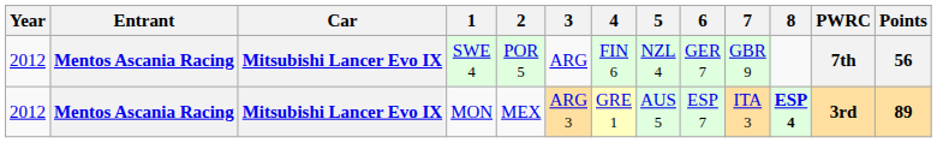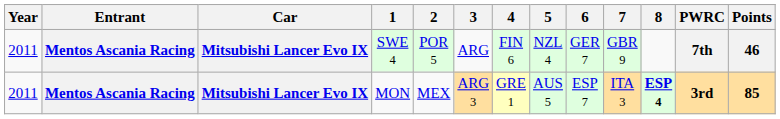 <table class="wikitable" border="1" style="text-align:center; font-size:90%;">
 <tr>
 <th>Year</th>
 <th>Entrant</th>
 <th>Car</th>
 <th>1</th>
 <th>2</th>
 <th>3</th>
 <th>4</th>
 <th>5</th>
 <th>6</th>
 <th>7</th>
 <th>8</th>
 <th>PWRC</th>
 <th>Points</th>
 </tr>
 <tr>
-<td><a href='#'>2012</a></td>
+<td><a href='#'>2011</a></td>
 <th><a href='#'>Mentos Ascania Racing</a></th>
 <th><a href='#'>Mitsubishi Lancer Evo IX</a></th>
 <td style="background:#DFFFDF;"><a href='#'>SWE</a><br><small>4</small></td>
 <td style="background:#DFFFDF;"><a href='#'>POR</a><br><small>5</small></td>
 <td><a href='#'>ARG</a></td>
 <td style="background:#DFFFDF;"><a href='#'>FIN</a><br><small>6</small></td>
 <td style="background:#DFFFDF;"><a href='#'>NZL</a><br><small>4</small></td>
 <td style="background:#DFFFDF;"><a href='#'>GER</a><br><small>7</small></td>
 <td style="background:#DFFFDF;"><a href='#'>GBR</a><br><small>9</small></td>
 <td></td>
 <th>7th</th>
-<th>56</th>
+<th>46</th>
 </tr>
 <tr>
-<td><a href='#'>2012</a></td>
+<td><a href='#'>2011</a></td>
 <th><a href='#'>Mentos Ascania Racing</a></th>
 <th><a href='#'>Mitsubishi Lancer Evo IX</a></th>
 <td><a href='#'>MON</a></td>
 <td><a href='#'>MEX</a></td>
 <td style="background:#FFDF9F;"><a href='#'>ARG</a><br><small>3</small></td>
 <td style="background:#FFFFBF;"><a href='#'>GRE</a><br><small>1</small></td>
 <td style="background:#DFFFDF;"><a href='#'>AUS</a><br><small>5</small></td>
 <td style="background:#DFFFDF;"><a href='#'>ESP</a><br><small>7</small></td>
 <td style="background:#FFDF9F;"><a href='#'>ITA</a><br><small>3</small></td>
 <td style="background:#DFFFDF;"><strong><a href='#'>ESP</a><br><small>4</small></strong></td>
 <td style="background:#FFDF9F;"><strong>3rd</strong></td>
-<td style="background:#FFDF9F;"><strong>89</strong></td>
+<td style="background:#FFDF9F;"><strong>85</strong></td>
 </tr>
 </table>
